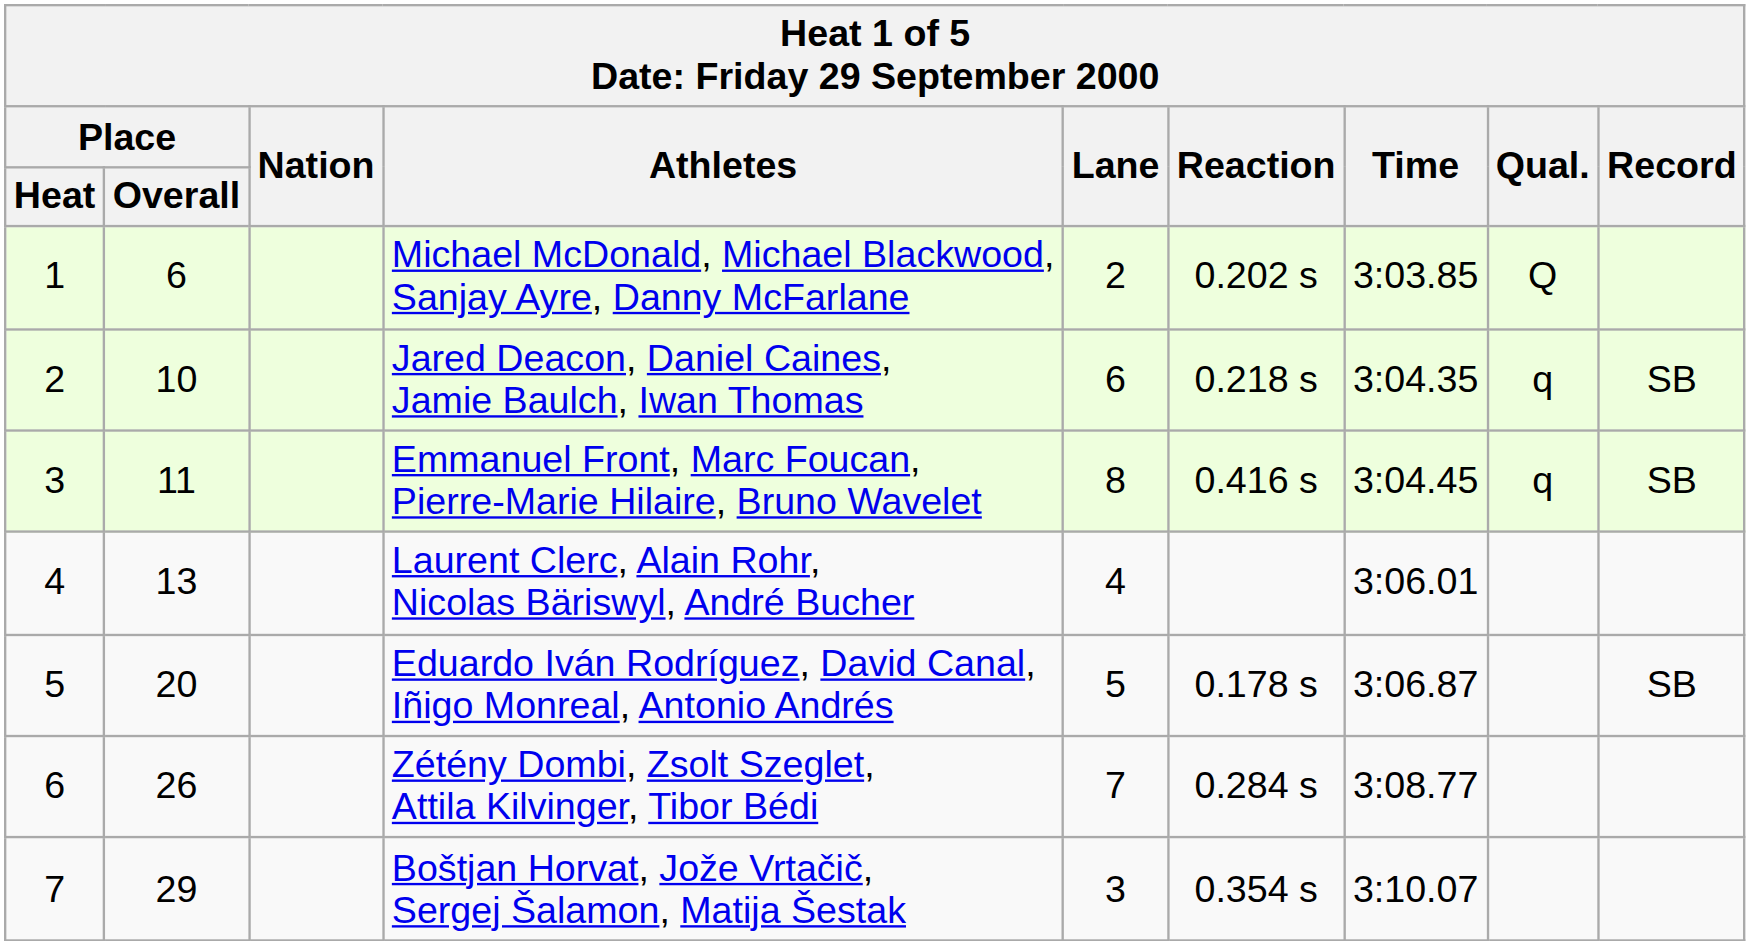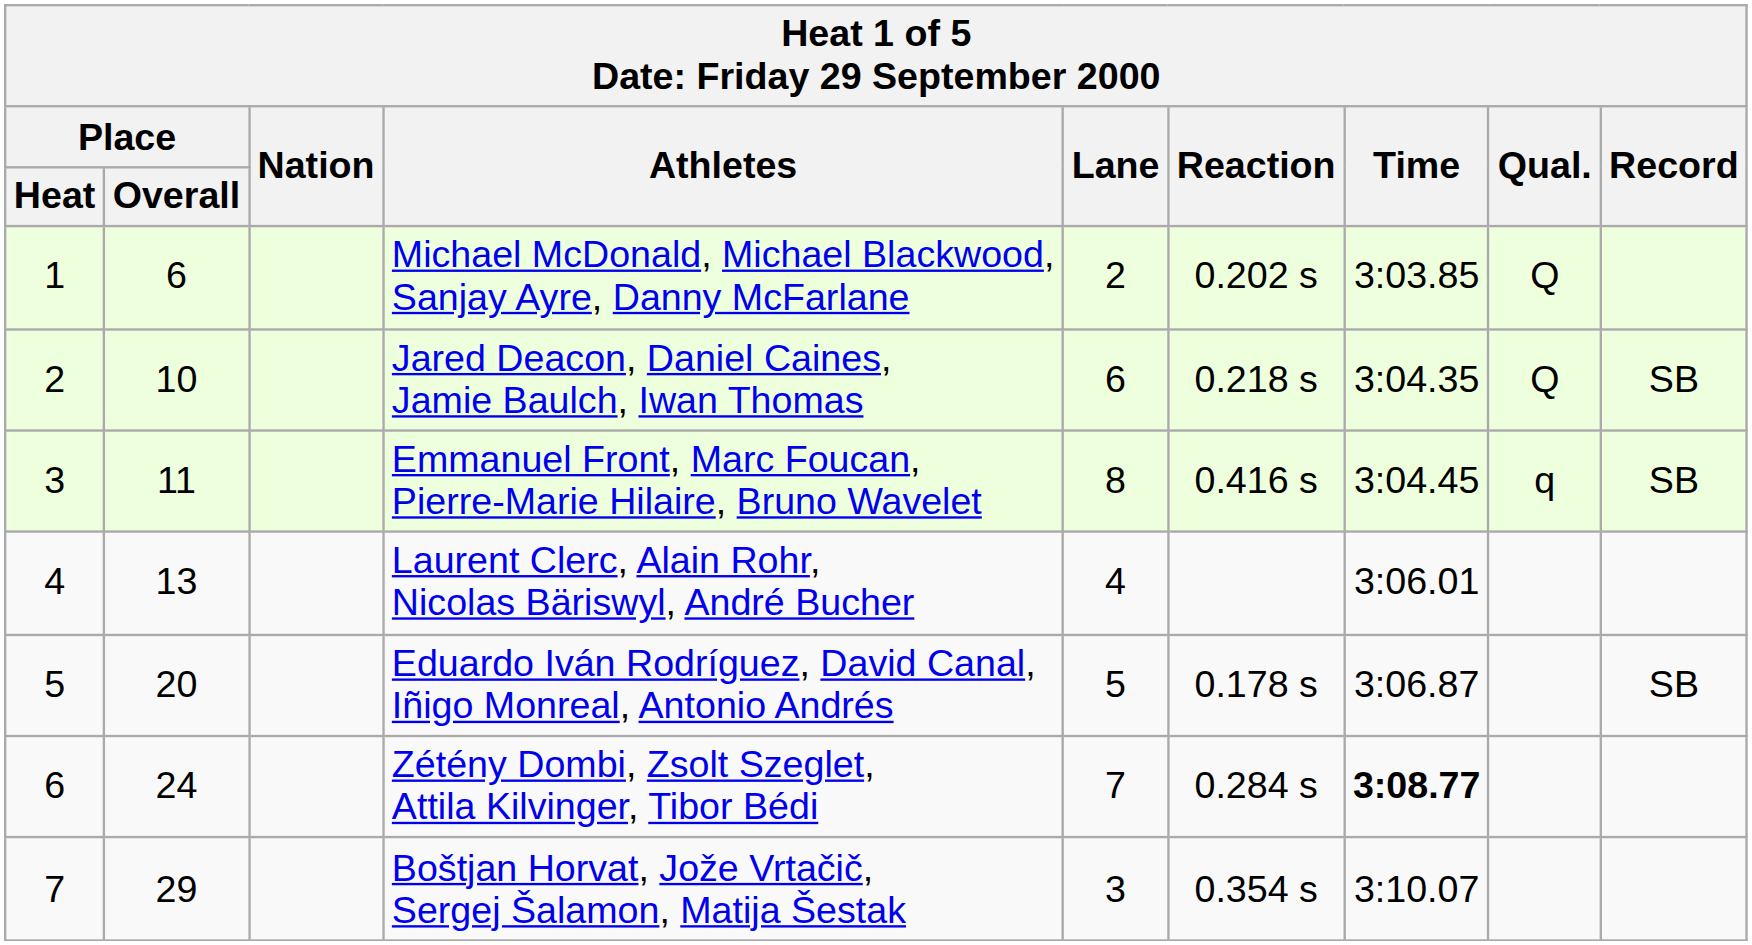 <table class="wikitable sortable">
 <tr>
 <th colspan=9>Heat 1 of 5 <br> Date: Friday 29 September 2000</th>
 </tr>
 <tr>
 <th colspan=2>Place</th>
 <th rowspan=2>Nation</th>
 <th rowspan=2>Athletes</th>
 <th rowspan=2>Lane</th>
 <th rowspan=2>Reaction</th>
 <th rowspan=2>Time</th>
 <th rowspan=2>Qual.</th>
 <th rowspan=2>Record</th>
 </tr>
 <tr>
 <th>Heat</th>
 <th>Overall</th>
 </tr>
 <tr bgcolor = "eeffdd">
 <td align="center">1</td>
 <td align="center">6</td>
 <td align="left"></td>
 <td align="left"><a href='#'>Michael McDonald</a>, <a href='#'>Michael Blackwood</a>, <br> <a href='#'>Sanjay Ayre</a>, <a href='#'>Danny McFarlane</a></td>
 <td align="center">2</td>
 <td align="center">0.202 s</td>
 <td align="center">3:03.85</td>
 <td align="center">Q</td>
 <td align="center"></td>
 </tr>
 <tr bgcolor = "eeffdd">
 <td align="center">2</td>
 <td align="center">10</td>
 <td align="left"></td>
 <td align="left"><a href='#'>Jared Deacon</a>, <a href='#'>Daniel Caines</a>, <br> <a href='#'>Jamie Baulch</a>, <a href='#'>Iwan Thomas</a></td>
 <td align="center">6</td>
 <td align="center">0.218 s</td>
 <td align="center">3:04.35</td>
-<td align="center">q</td>
+<td align="center">Q</td>
 <td align="center">SB</td>
 </tr>
 <tr bgcolor = "eeffdd">
 <td align="center">3</td>
 <td align="center">11</td>
 <td align="left"></td>
 <td align="left"><a href='#'>Emmanuel Front</a>, <a href='#'>Marc Foucan</a>, <br> <a href='#'>Pierre-Marie Hilaire</a>, <a href='#'>Bruno Wavelet</a></td>
 <td align="center">8</td>
 <td align="center">0.416 s</td>
 <td align="center">3:04.45</td>
 <td align="center">q</td>
 <td align="center">SB</td>
 </tr>
 <tr>
 <td align="center">4</td>
 <td align="center">13</td>
 <td align="left"></td>
 <td align="left"><a href='#'>Laurent Clerc</a>, <a href='#'>Alain Rohr</a>, <br> <a href='#'>Nicolas Bäriswyl</a>, <a href='#'>André Bucher</a></td>
 <td align="center">4</td>
 <td align="center"></td>
 <td align="center">3:06.01</td>
 <td align="center"></td>
 <td align="center"></td>
 </tr>
 <tr>
 <td align="center">5</td>
 <td align="center">20</td>
 <td align="left"></td>
 <td align="left"><a href='#'>Eduardo Iván Rodríguez</a>, <a href='#'>David Canal</a>, <br> <a href='#'>Iñigo Monreal</a>, <a href='#'>Antonio Andrés</a></td>
 <td align="center">5</td>
 <td align="center">0.178 s</td>
 <td align="center">3:06.87</td>
 <td align="center"></td>
 <td align="center">SB</td>
 </tr>
 <tr>
 <td align="center">6</td>
-<td align="center">26</td>
+<td align="center">24</td>
 <td align="left"></td>
 <td align="left"><a href='#'>Zétény Dombi</a>, <a href='#'>Zsolt Szeglet</a>, <br> <a href='#'>Attila Kilvinger</a>, <a href='#'>Tibor Bédi</a></td>
 <td align="center">7</td>
 <td align="center">0.284 s</td>
-<td align="center">3:08.77</td>
+<td align="center"><strong>3:08.77</strong></td>
 <td align="center"></td>
 <td align="center"></td>
 </tr>
 <tr>
 <td align="center">7</td>
 <td align="center">29</td>
 <td align="left"></td>
 <td align="left"><a href='#'>Boštjan Horvat</a>, <a href='#'>Jože Vrtačič</a>, <br> <a href='#'>Sergej Šalamon</a>, <a href='#'>Matija Šestak</a></td>
 <td align="center">3</td>
 <td align="center">0.354 s</td>
 <td align="center">3:10.07</td>
 <td align="center"></td>
 <td align="center"></td>
 </tr>
 </table>
